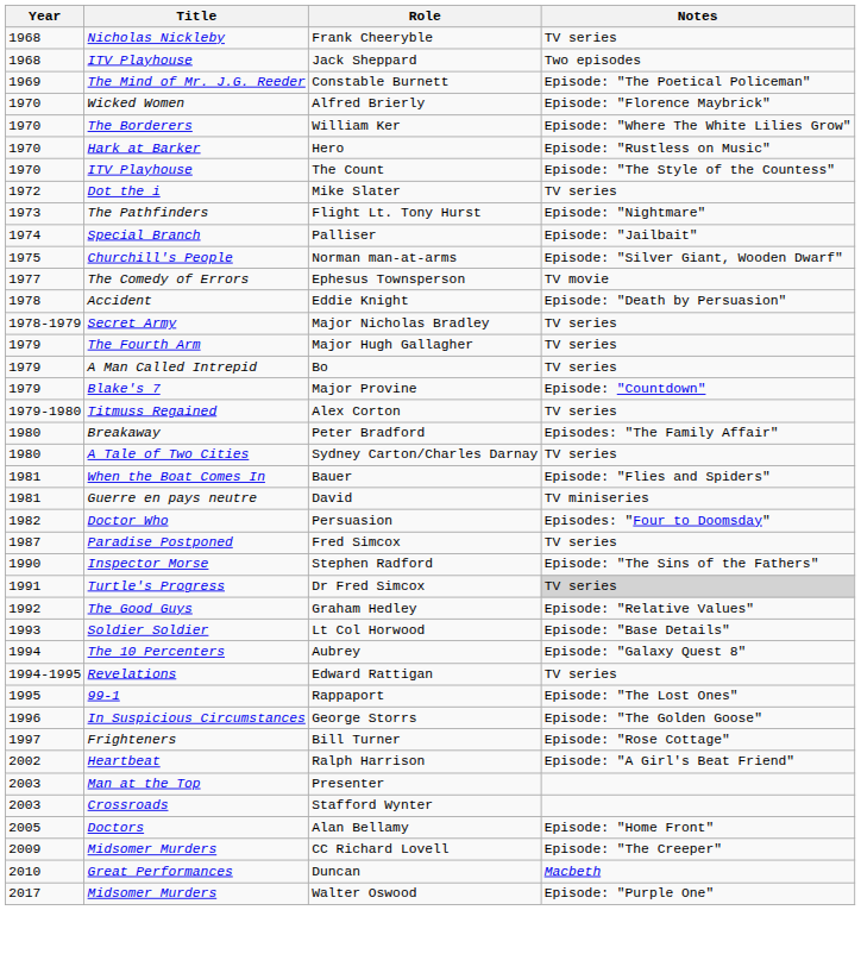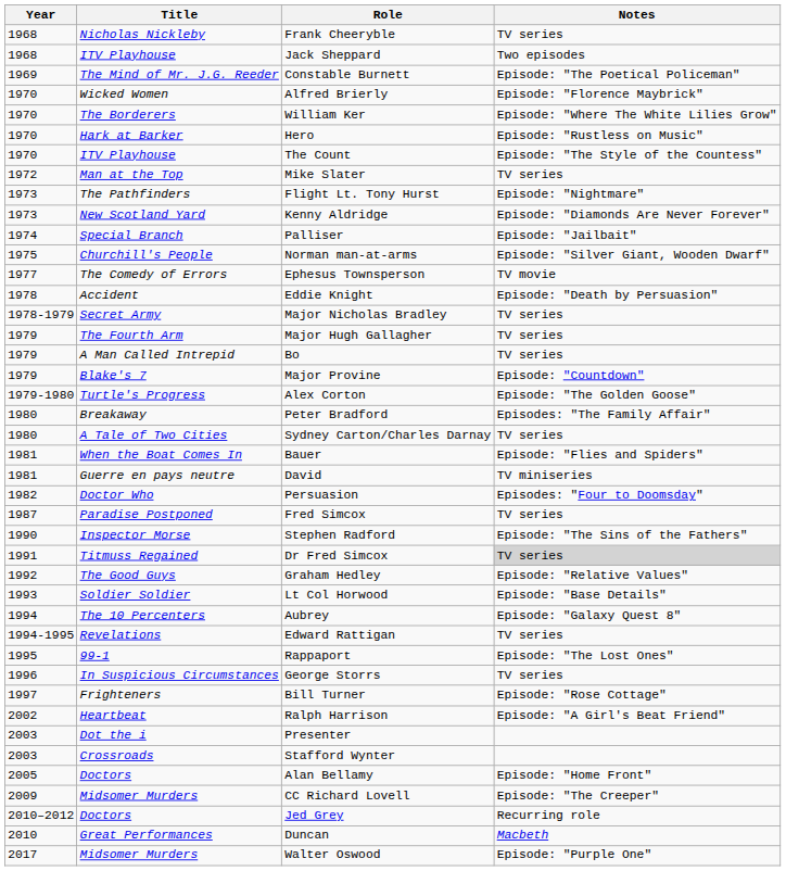 <table class="wikitable">
 <tr>
 <th>Year</th>
 <th>Title</th>
 <th>Role</th>
 <th>Notes</th>
 </tr>
 <tr>
 <td>1968</td>
 <td><em><a href='#'>Nicholas Nickleby</a></em></td>
 <td>Frank Cheeryble</td>
 <td>TV series</td>
 </tr>
 <tr>
 <td>1968</td>
 <td><em><a href='#'>ITV Playhouse</a></em></td>
 <td>Jack Sheppard</td>
 <td>Two episodes</td>
 </tr>
 <tr>
 <td>1969</td>
 <td><em><a href='#'>The Mind of Mr. J.G. Reeder</a></em></td>
 <td>Constable Burnett</td>
 <td>Episode: "The Poetical Policeman"</td>
 </tr>
 <tr>
 <td>1970</td>
 <td><em>Wicked Women</em></td>
 <td>Alfred Brierly</td>
 <td>Episode: "Florence Maybrick"</td>
 </tr>
 <tr>
 <td>1970</td>
 <td><em><a href='#'>The Borderers</a></em></td>
 <td>William Ker</td>
 <td>Episode: "Where The White Lilies Grow"</td>
 </tr>
 <tr>
 <td>1970</td>
 <td><em><a href='#'>Hark at Barker</a></em></td>
 <td>Hero</td>
 <td>Episode: "Rustless on Music"</td>
 </tr>
 <tr>
 <td>1970</td>
 <td><em><a href='#'>ITV Playhouse</a></em></td>
 <td>The Count</td>
 <td>Episode: "The Style of the Countess"</td>
 </tr>
 <tr>
 <td>1972</td>
-<td><em><a href='#'>Dot the i</a></em></td>
+<td><em><a href='#'>Man at the Top</a></em></td>
 <td>Mike Slater</td>
 <td>TV series</td>
 </tr>
 <tr>
 <td>1973</td>
 <td><em>The Pathfinders</em></td>
 <td>Flight Lt. Tony Hurst</td>
 <td>Episode: "Nightmare"</td>
+</tr>
+<tr>
+<td>1973</td>
+<td><em><a href='#'>New Scotland Yard</a></em></td>
+<td>Kenny Aldridge</td>
+<td>Episode: "Diamonds Are Never Forever"</td>
 </tr>
 <tr>
 <td>1974</td>
 <td><em><a href='#'>Special Branch</a></em></td>
 <td>Palliser</td>
 <td>Episode: "Jailbait"</td>
 </tr>
 <tr>
 <td>1975</td>
 <td><em><a href='#'>Churchill's People</a></em></td>
 <td>Norman man-at-arms</td>
 <td>Episode: "Silver Giant, Wooden Dwarf"</td>
 </tr>
 <tr>
 <td>1977</td>
 <td><em>The Comedy of Errors</em></td>
 <td>Ephesus Townsperson</td>
 <td>TV movie</td>
 </tr>
 <tr>
 <td>1978</td>
 <td><em>Accident</em></td>
 <td>Eddie Knight</td>
 <td>Episode: "Death by Persuasion"</td>
 </tr>
 <tr>
 <td>1978-1979</td>
 <td><a href='#'><em>Secret Army</em></a></td>
 <td>Major Nicholas Bradley</td>
 <td>TV series</td>
 </tr>
 <tr>
 <td>1979</td>
 <td><a href='#'><em>The Fourth Arm</em></a></td>
 <td>Major Hugh Gallagher</td>
 <td>TV series</td>
 </tr>
 <tr>
 <td>1979</td>
 <td><em>A Man Called Intrepid</em></td>
 <td>Bo</td>
 <td>TV series</td>
 </tr>
 <tr>
 <td>1979</td>
 <td><em><a href='#'>Blake's 7</a></em></td>
 <td>Major Provine</td>
 <td>Episode: <a href='#'>"Countdown"</a></td>
 </tr>
 <tr>
 <td>1979-1980</td>
-<td><em><a href='#'>Titmuss Regained</a></em></td>
+<td><em><a href='#'>Turtle's Progress</a></em></td>
 <td>Alex Corton</td>
-<td>TV series</td>
+<td>Episode: "The Golden Goose"</td>
 </tr>
 <tr>
 <td>1980</td>
 <td><em>Breakaway</em></td>
 <td>Peter Bradford</td>
 <td>Episodes: "The Family Affair"</td>
 </tr>
 <tr>
 <td>1980</td>
 <td><em><a href='#'>A Tale of Two Cities</a></em></td>
 <td>Sydney Carton/Charles Darnay</td>
 <td>TV series</td>
 </tr>
 <tr>
 <td>1981</td>
 <td><em><a href='#'>When the Boat Comes In</a></em></td>
 <td>Bauer</td>
 <td>Episode: "Flies and Spiders"</td>
 </tr>
 <tr>
 <td>1981</td>
 <td><em>Guerre en pays neutre</em></td>
 <td>David</td>
 <td>TV miniseries</td>
 </tr>
 <tr>
 <td>1982</td>
 <td><em><a href='#'>Doctor Who</a></em></td>
 <td>Persuasion</td>
 <td>Episodes: "<a href='#'>Four to Doomsday</a>"</td>
 </tr>
 <tr>
 <td>1987</td>
 <td><em><a href='#'>Paradise Postponed</a></em></td>
 <td>Fred Simcox</td>
 <td>TV series</td>
 </tr>
 <tr>
 <td>1990</td>
 <td><em><a href='#'>Inspector Morse</a></em></td>
 <td>Stephen Radford</td>
 <td>Episode: "The Sins of the Fathers"</td>
 </tr>
 <tr>
 <td>1991</td>
-<td><em><a href='#'>Turtle's Progress</a></em></td>
+<td><em><a href='#'>Titmuss Regained</a></em></td>
 <td>Dr Fred Simcox</td>
 <td style="background: lightgrey;">TV series</td>
 </tr>
 <tr>
 <td>1992</td>
 <td><em><a href='#'>The Good Guys</a></em></td>
 <td>Graham Hedley</td>
 <td>Episode: "Relative Values"</td>
 </tr>
 <tr>
 <td>1993</td>
 <td><em><a href='#'>Soldier Soldier</a></em></td>
 <td>Lt Col Horwood</td>
 <td>Episode: "Base Details"</td>
 </tr>
 <tr>
 <td>1994</td>
 <td><a href='#'><em>The 10 Percenters</em></a></td>
 <td>Aubrey</td>
 <td>Episode: "Galaxy Quest 8"</td>
 </tr>
 <tr>
 <td>1994-1995</td>
 <td><em><a href='#'>Revelations</a></em></td>
 <td>Edward Rattigan</td>
 <td>TV series</td>
 </tr>
 <tr>
 <td>1995</td>
 <td><em><a href='#'>99-1</a></em></td>
 <td>Rappaport</td>
 <td>Episode: "The Lost Ones"</td>
 </tr>
 <tr>
 <td>1996</td>
 <td><em><a href='#'>In Suspicious Circumstances</a></em></td>
 <td>George Storrs</td>
-<td>Episode: "The Golden Goose"</td>
+<td>TV series</td>
 </tr>
 <tr>
 <td>1997</td>
 <td><em>Frighteners</em></td>
 <td>Bill Turner</td>
 <td>Episode: "Rose Cottage"</td>
 </tr>
 <tr>
 <td>2002</td>
 <td><em><a href='#'>Heartbeat</a></em></td>
 <td>Ralph Harrison</td>
 <td>Episode: "A Girl's Beat Friend"</td>
 </tr>
 <tr>
 <td>2003</td>
-<td><em><a href='#'>Man at the Top</a></em></td>
+<td><em><a href='#'>Dot the i</a></em></td>
 <td>Presenter</td>
 <td></td>
 </tr>
 <tr>
 <td>2003</td>
 <td><em><a href='#'>Crossroads</a></em></td>
 <td>Stafford Wynter</td>
 <td></td>
 </tr>
 <tr>
 <td>2005</td>
 <td><em><a href='#'>Doctors</a></em></td>
 <td>Alan Bellamy</td>
 <td>Episode: "Home Front"</td>
 </tr>
 <tr>
 <td>2009</td>
 <td><em><a href='#'>Midsomer Murders</a></em></td>
 <td>CC Richard Lovell</td>
 <td>Episode: "The Creeper"</td>
 </tr>
 <tr>
+<td>2010–2012</td>
+<td><em><a href='#'>Doctors</a></em></td>
+<td><a href='#'>Jed Grey</a></td>
+<td>Recurring role</td>
+</tr>
+<tr>
 <td>2010</td>
 <td><em><a href='#'>Great Performances</a></em></td>
 <td>Duncan</td>
 <td><em><a href='#'>Macbeth</a></em></td>
 </tr>
 <tr>
 <td>2017</td>
 <td><em><a href='#'>Midsomer Murders</a></em></td>
 <td>Walter Oswood</td>
 <td>Episode: "Purple One"</td>
 </tr>
 </table>
